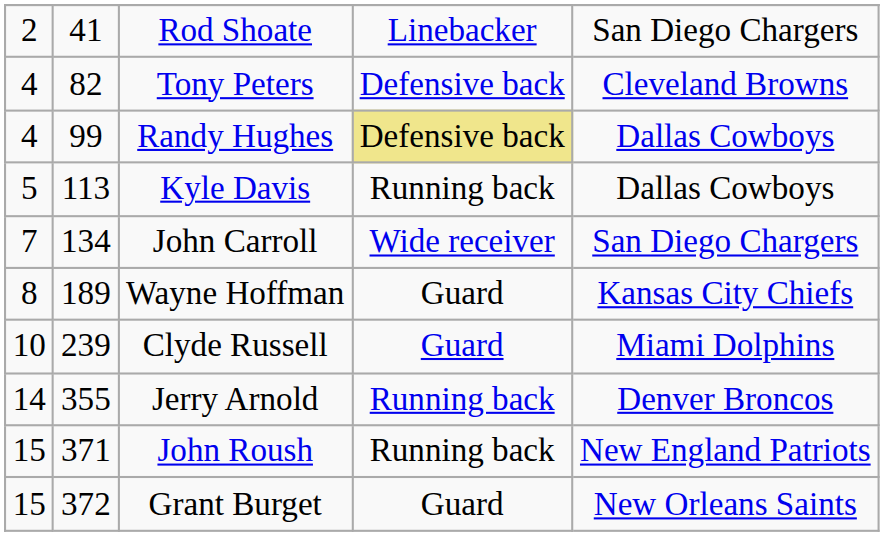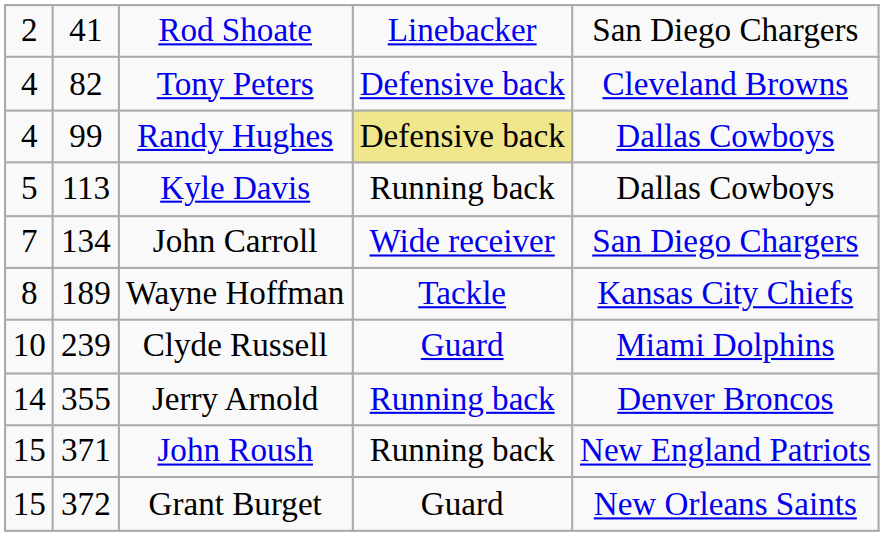 <table class="wikitable" style="text-align:center;">
 <tr>
 </tr>
 <tr>
 <td>2</td>
 <td>41</td>
 <td><a href='#'>Rod Shoate</a></td>
 <td><a href='#'>Linebacker</a></td>
 <td>San Diego Chargers</td>
 </tr>
 <tr>
 <td>4</td>
 <td>82</td>
 <td><a href='#'>Tony Peters</a></td>
 <td><a href='#'>Defensive back</a></td>
 <td><a href='#'>Cleveland Browns</a></td>
 </tr>
 <tr>
 <td>4</td>
 <td>99</td>
 <td><a href='#'>Randy Hughes</a></td>
 <td style="background: khaki;">Defensive back</td>
 <td><a href='#'>Dallas Cowboys</a></td>
 </tr>
 <tr>
 <td>5</td>
 <td>113</td>
 <td><a href='#'>Kyle Davis</a></td>
 <td>Running back</td>
 <td>Dallas Cowboys</td>
 </tr>
 <tr>
 <td>7</td>
 <td>134</td>
 <td>John Carroll</td>
 <td><a href='#'>Wide receiver</a></td>
 <td><a href='#'>San Diego Chargers</a></td>
 </tr>
 <tr>
 <td>8</td>
 <td>189</td>
 <td>Wayne Hoffman</td>
-<td>Guard</td>
+<td><a href='#'>Tackle</a></td>
 <td><a href='#'>Kansas City Chiefs</a></td>
 </tr>
 <tr>
 <td>10</td>
 <td>239</td>
 <td>Clyde Russell</td>
 <td><a href='#'>Guard</a></td>
 <td><a href='#'>Miami Dolphins</a></td>
 </tr>
 <tr>
 <td>14</td>
 <td>355</td>
 <td>Jerry Arnold</td>
 <td><a href='#'>Running back</a></td>
 <td><a href='#'>Denver Broncos</a></td>
 </tr>
 <tr>
 <td>15</td>
 <td>371</td>
 <td><a href='#'>John Roush</a></td>
 <td>Running back</td>
 <td><a href='#'>New England Patriots</a></td>
 </tr>
 <tr>
 <td>15</td>
 <td>372</td>
 <td>Grant Burget</td>
 <td>Guard</td>
 <td><a href='#'>New Orleans Saints</a></td>
 </tr>
 </table>
